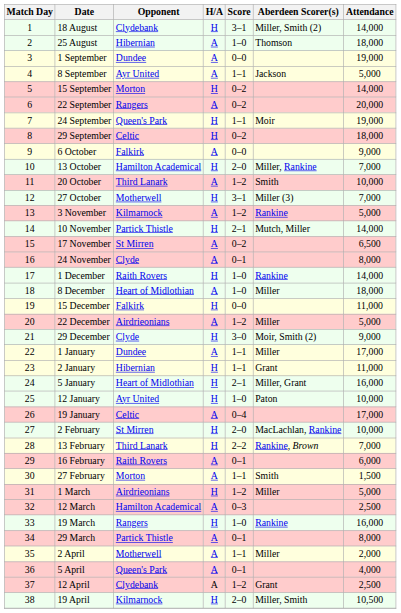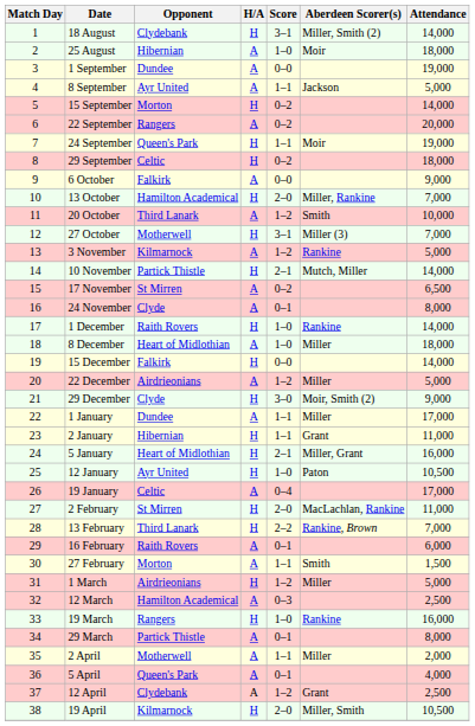 <table class="wikitable" style="text-align:center">
 <tr>
 <th>Match Day</th>
 <th>Date</th>
 <th>Opponent</th>
 <th>H/A</th>
 <th>Score</th>
 <th>Aberdeen Scorer(s)</th>
 <th>Attendance</th>
 </tr>
 <tr bgcolor=#EEFFEE>
 <td>1</td>
 <td align=left>18 August</td>
 <td align=left><a href='#'>Clydebank</a></td>
 <td><a href='#'>H</a></td>
 <td>3–1</td>
 <td align=left>Miller, Smith (2)</td>
 <td>14,000</td>
 </tr>
 <tr bgcolor=#EEFFEE>
 <td>2</td>
 <td align=left>25 August</td>
 <td align=left><a href='#'>Hibernian</a></td>
 <td><a href='#'>A</a></td>
 <td>1–0</td>
-<td align=left>Thomson</td>
+<td align=left>Moir</td>
 <td>18,000</td>
 </tr>
 <tr bgcolor=#FFFFDD>
 <td>3</td>
 <td align=left>1 September</td>
 <td align=left><a href='#'>Dundee</a></td>
 <td><a href='#'>A</a></td>
 <td>0–0</td>
 <td align=left></td>
 <td>19,000</td>
 </tr>
 <tr bgcolor=#FFFFDD>
 <td>4</td>
 <td align=left>8 September</td>
 <td align=left><a href='#'>Ayr United</a></td>
 <td><a href='#'>A</a></td>
 <td>1–1</td>
 <td align=left>Jackson</td>
 <td>5,000</td>
 </tr>
 <tr bgcolor=#FFCCCC>
 <td>5</td>
 <td align=left>15 September</td>
 <td align=left><a href='#'>Morton</a></td>
 <td><a href='#'>H</a></td>
 <td>0–2</td>
 <td align=left></td>
 <td>14,000</td>
 </tr>
 <tr bgcolor=#FFCCCC>
 <td>6</td>
 <td align=left>22 September</td>
 <td align=left><a href='#'>Rangers</a></td>
 <td><a href='#'>A</a></td>
 <td>0–2</td>
 <td align=left></td>
 <td>20,000</td>
 </tr>
 <tr bgcolor=#FFFFDD>
 <td>7</td>
 <td align=left>24 September</td>
 <td align=left><a href='#'>Queen's Park</a></td>
 <td><a href='#'>H</a></td>
 <td>1–1</td>
 <td align=left>Moir</td>
 <td>19,000</td>
 </tr>
 <tr bgcolor=#FFCCCC>
 <td>8</td>
 <td align=left>29 September</td>
 <td align=left><a href='#'>Celtic</a></td>
 <td><a href='#'>H</a></td>
 <td>0–2</td>
 <td align=left></td>
 <td>18,000</td>
 </tr>
 <tr bgcolor=#FFFFDD>
 <td>9</td>
 <td align=left>6 October</td>
 <td align=left><a href='#'>Falkirk</a></td>
 <td><a href='#'>A</a></td>
 <td>0–0</td>
 <td align=left></td>
 <td>9,000</td>
 </tr>
 <tr bgcolor=#EEFFEE>
 <td>10</td>
 <td align=left>13 October</td>
 <td align=left><a href='#'>Hamilton Academical</a></td>
 <td><a href='#'>H</a></td>
 <td>2–0</td>
 <td align=left>Miller, <a href='#'>Rankine</a></td>
 <td>7,000</td>
 </tr>
 <tr bgcolor=#FFCCCC>
 <td>11</td>
 <td align=left>20 October</td>
 <td align=left><a href='#'>Third Lanark</a></td>
 <td><a href='#'>A</a></td>
 <td>1–2</td>
 <td align=left>Smith</td>
 <td>10,000</td>
 </tr>
 <tr bgcolor=#EEFFEE>
 <td>12</td>
 <td align=left>27 October</td>
 <td align=left><a href='#'>Motherwell</a></td>
 <td><a href='#'>H</a></td>
 <td>3–1</td>
 <td align=left>Miller (3)</td>
 <td>7,000</td>
 </tr>
 <tr bgcolor=#FFCCCC>
 <td>13</td>
 <td align=left>3 November</td>
 <td align=left><a href='#'>Kilmarnock</a></td>
 <td><a href='#'>A</a></td>
 <td>1–2</td>
 <td align=left><a href='#'>Rankine</a></td>
 <td>5,000</td>
 </tr>
 <tr bgcolor=#EEFFEE>
 <td>14</td>
 <td align=left>10 November</td>
 <td align=left><a href='#'>Partick Thistle</a></td>
 <td><a href='#'>H</a></td>
 <td>2–1</td>
 <td align=left>Mutch, Miller</td>
 <td>14,000</td>
 </tr>
 <tr bgcolor=#FFCCCC>
 <td>15</td>
 <td align=left>17 November</td>
 <td align=left><a href='#'>St Mirren</a></td>
 <td><a href='#'>A</a></td>
 <td>0–2</td>
 <td align=left></td>
 <td>6,500</td>
 </tr>
 <tr bgcolor=#FFCCCC>
 <td>16</td>
 <td align=left>24 November</td>
 <td align=left><a href='#'>Clyde</a></td>
 <td><a href='#'>A</a></td>
 <td>0–1</td>
 <td align=left></td>
 <td>8,000</td>
 </tr>
 <tr bgcolor=#EEFFEE>
 <td>17</td>
 <td align=left>1 December</td>
 <td align=left><a href='#'>Raith Rovers</a></td>
 <td><a href='#'>H</a></td>
 <td>1–0</td>
 <td align=left><a href='#'>Rankine</a></td>
 <td>14,000</td>
 </tr>
 <tr bgcolor=#EEFFEE>
 <td>18</td>
 <td align=left>8 December</td>
 <td align=left><a href='#'>Heart of Midlothian</a></td>
 <td><a href='#'>A</a></td>
 <td>1–0</td>
 <td align=left>Miller</td>
 <td>18,000</td>
 </tr>
 <tr bgcolor=#FFFFDD>
 <td>19</td>
 <td align=left>15 December</td>
 <td align=left><a href='#'>Falkirk</a></td>
 <td><a href='#'>H</a></td>
 <td>0–0</td>
 <td align=left></td>
-<td>11,000</td>
+<td>14,000</td>
 </tr>
 <tr bgcolor=#FFCCCC>
 <td>20</td>
 <td align=left>22 December</td>
 <td align=left><a href='#'>Airdrieonians</a></td>
 <td><a href='#'>A</a></td>
 <td>1–2</td>
 <td align=left>Miller</td>
 <td>5,000</td>
 </tr>
 <tr bgcolor=#EEFFEE>
 <td>21</td>
 <td align=left>29 December</td>
 <td align=left><a href='#'>Clyde</a></td>
 <td><a href='#'>H</a></td>
 <td>3–0</td>
 <td align=left>Moir, Smith (2)</td>
 <td>9,000</td>
 </tr>
 <tr bgcolor=#FFFFDD>
 <td>22</td>
 <td align=left>1 January</td>
 <td align=left><a href='#'>Dundee</a></td>
 <td><a href='#'>A</a></td>
 <td>1–1</td>
 <td align=left>Miller</td>
 <td>17,000</td>
 </tr>
 <tr bgcolor=#FFFFDD>
 <td>23</td>
 <td align=left>2 January</td>
 <td align=left><a href='#'>Hibernian</a></td>
 <td><a href='#'>H</a></td>
 <td>1–1</td>
 <td align=left>Grant</td>
 <td>11,000</td>
 </tr>
 <tr bgcolor=#EEFFEE>
 <td>24</td>
 <td align=left>5 January</td>
 <td align=left><a href='#'>Heart of Midlothian</a></td>
 <td><a href='#'>H</a></td>
 <td>2–1</td>
 <td align=left>Miller, Grant</td>
 <td>16,000</td>
 </tr>
 <tr bgcolor=#EEFFEE>
 <td>25</td>
 <td align=left>12 January</td>
 <td align=left><a href='#'>Ayr United</a></td>
 <td><a href='#'>H</a></td>
 <td>1–0</td>
 <td align=left>Paton</td>
-<td>10,000</td>
+<td>10,500</td>
 </tr>
 <tr bgcolor=#FFCCCC>
 <td>26</td>
 <td align=left>19 January</td>
 <td align=left><a href='#'>Celtic</a></td>
 <td><a href='#'>A</a></td>
 <td>0–4</td>
 <td align=left></td>
 <td>17,000</td>
 </tr>
 <tr bgcolor=#EEFFEE>
 <td>27</td>
 <td align=left>2 February</td>
 <td align=left><a href='#'>St Mirren</a></td>
 <td><a href='#'>H</a></td>
 <td>2–0</td>
 <td align=left>MacLachlan, <a href='#'>Rankine</a></td>
-<td>10,000</td>
+<td>11,000</td>
 </tr>
 <tr bgcolor=#FFFFDD>
 <td>28</td>
 <td align=left>13 February</td>
 <td align=left><a href='#'>Third Lanark</a></td>
 <td><a href='#'>H</a></td>
 <td>2–2</td>
 <td align=left><a href='#'>Rankine</a>, <em>Brown</em></td>
 <td>7,000</td>
 </tr>
 <tr bgcolor=#FFCCCC>
 <td>29</td>
 <td align=left>16 February</td>
 <td align=left><a href='#'>Raith Rovers</a></td>
 <td><a href='#'>A</a></td>
 <td>0–1</td>
 <td align=left></td>
 <td>6,000</td>
 </tr>
 <tr bgcolor=#FFFFDD>
 <td>30</td>
 <td align=left>27 February</td>
 <td align=left><a href='#'>Morton</a></td>
 <td><a href='#'>A</a></td>
 <td>1–1</td>
 <td align=left>Smith</td>
 <td>1,500</td>
 </tr>
 <tr bgcolor=#FFCCCC>
 <td>31</td>
 <td align=left>1 March</td>
 <td align=left><a href='#'>Airdrieonians</a></td>
 <td><a href='#'>H</a></td>
 <td>1–2</td>
 <td align=left>Miller</td>
 <td>5,000</td>
 </tr>
 <tr bgcolor=#FFCCCC>
 <td>32</td>
 <td align=left>12 March</td>
 <td align=left><a href='#'>Hamilton Academical</a></td>
 <td><a href='#'>A</a></td>
 <td>0–3</td>
 <td align=left></td>
 <td>2,500</td>
 </tr>
 <tr bgcolor=#EEFFEE>
 <td>33</td>
 <td align=left>19 March</td>
 <td align=left><a href='#'>Rangers</a></td>
 <td><a href='#'>H</a></td>
 <td>1–0</td>
 <td align=left><a href='#'>Rankine</a></td>
 <td>16,000</td>
 </tr>
 <tr bgcolor=#FFCCCC>
 <td>34</td>
 <td align=left>29 March</td>
 <td align=left><a href='#'>Partick Thistle</a></td>
 <td><a href='#'>A</a></td>
 <td>0–1</td>
 <td align=left></td>
 <td>8,000</td>
 </tr>
 <tr bgcolor=#FFFFDD>
 <td>35</td>
 <td align=left>2 April</td>
 <td align=left><a href='#'>Motherwell</a></td>
 <td><a href='#'>A</a></td>
 <td>1–1</td>
 <td align=left>Miller</td>
 <td>2,000</td>
 </tr>
 <tr bgcolor=#FFCCCC>
 <td>36</td>
 <td align=left>5 April</td>
 <td align=left><a href='#'>Queen's Park</a></td>
 <td><a href='#'>A</a></td>
 <td>0–1</td>
 <td align=left></td>
 <td>4,000</td>
 </tr>
 <tr bgcolor=#FFCCCC>
 <td>37</td>
 <td align=left>12 April</td>
 <td align=left><a href='#'>Clydebank</a></td>
 <td>A</td>
 <td>1–2</td>
 <td align=left>Grant</td>
 <td>2,500</td>
 </tr>
 <tr bgcolor=#EEFFEE>
 <td>38</td>
 <td align=left>19 April</td>
 <td align=left><a href='#'>Kilmarnock</a></td>
 <td><a href='#'>H</a></td>
 <td>2–0</td>
 <td align=left>Miller, Smith</td>
 <td>10,500</td>
 </tr>
 <tr>
 </tr>
 </table>
